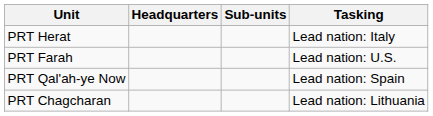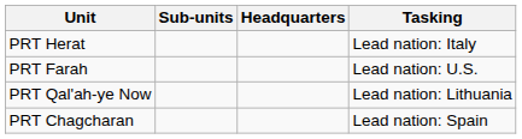 <table class="wikitable">
 <tr>
 <th>Unit</th>
+<th>Sub-units</th>
 <th>Headquarters</th>
-<th>Sub-units</th>
 <th>Tasking</th>
 </tr>
 <tr>
 <td>PRT Herat</td>
 <td></td>
 <td></td>
 <td>Lead nation: Italy</td>
 </tr>
 <tr>
 <td>PRT Farah</td>
 <td></td>
 <td></td>
 <td>Lead nation: U.S.</td>
 </tr>
 <tr>
 <td>PRT Qal'ah-ye Now</td>
 <td></td>
 <td></td>
-<td>Lead nation: Spain</td>
+<td>Lead nation: Lithuania</td>
 </tr>
 <tr>
 <td>PRT Chagcharan</td>
 <td></td>
 <td></td>
-<td>Lead nation: Lithuania</td>
+<td>Lead nation: Spain</td>
 </tr>
 </table>
